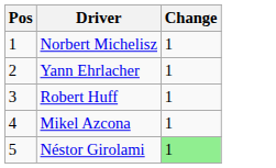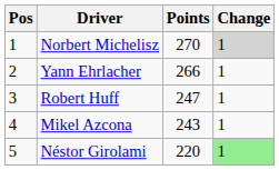 <table class="wikitable" style="font-size: 95%;">
 <tr>
 <th>Pos</th>
 <th>Driver</th>
+<th>Points</th>
 <th>Change</th>
 </tr>
 <tr>
 <td>1</td>
 <td> <a href='#'>Norbert Michelisz</a></td>
-<td align="left"> 1</td>
+<td align=center>270</td>
+<td align="left" style="background: lightgrey;"> 1</td>
 </tr>
 <tr>
 <td>2</td>
 <td> <a href='#'>Yann Ehrlacher</a></td>
+<td align=center>266</td>
 <td align="left"> 1</td>
 </tr>
 <tr>
 <td>3</td>
 <td> <a href='#'>Robert Huff</a></td>
+<td align=center>247</td>
 <td align="left"> 1</td>
 </tr>
 <tr>
 <td>4</td>
 <td> <a href='#'>Mikel Azcona</a></td>
+<td align=center>243</td>
 <td align="left"> 1</td>
 </tr>
 <tr>
 <td>5</td>
 <td> <a href='#'>Néstor Girolami</a></td>
+<td align=center>220</td>
 <td align="left" style="background: lightgreen;"> 1</td>
 </tr>
 </table>
